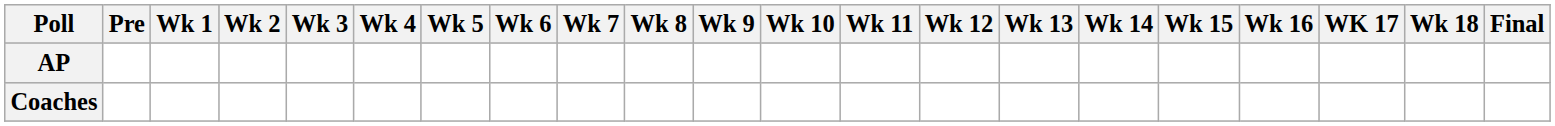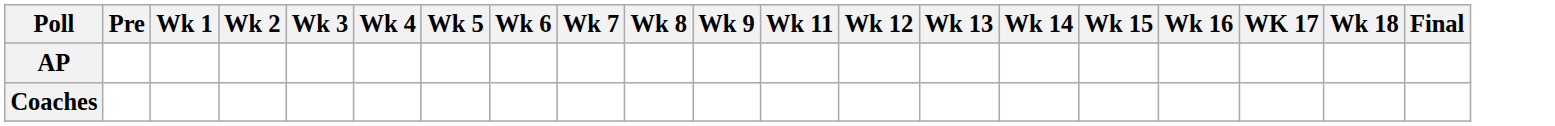 <table class="wikitable" style="white-space:nowrap;">
 <tr>
 <th>Poll</th>
 <th>Pre</th>
 <th>Wk 1</th>
 <th>Wk 2</th>
 <th>Wk 3</th>
 <th>Wk 4</th>
 <th>Wk 5</th>
 <th>Wk 6</th>
 <th>Wk 7</th>
 <th>Wk 8</th>
 <th>Wk 9</th>
-<th>Wk 10</th>
 <th>Wk 11</th>
 <th>Wk 12</th>
 <th>Wk 13</th>
 <th>Wk 14</th>
 <th>Wk 15</th>
 <th>Wk 16</th>
 <th>WK 17</th>
 <th>Wk 18</th>
 <th>Final</th>
 </tr>
 <tr style="text-align:center;">
 <th>AP</th>
-<td style="background:#FFF;"></td>
 <td style="background:#FFF;"></td>
 <td style="background:#FFF;"></td>
 <td style="background:#FFF;"></td>
 <td style="background:#FFF;"></td>
 <td style="background:#FFF;"></td>
 <td style="background:#FFF;"></td>
 <td style="background:#FFF;"></td>
 <td style="background:#FFF;"></td>
 <td style="background:#FFF;"></td>
 <td style="background:#FFF;"></td>
 <td style="background:#FFF;"></td>
 <td style="background:#FFF;"></td>
 <td style="background:#FFF;"></td>
 <td style="background:#FFF;"></td>
 <td style="background:#FFF;"></td>
 <td style="background:#FFF;"></td>
 <td style="background:#FFF;"></td>
 <td style="background:#FFF;"></td>
 <td style="background:#FFF;"></td>
 </tr>
 <tr style="text-align:center;">
 <th>Coaches</th>
 <td style="background:#FFF;"></td>
 <td style="background:#FFF;"></td>
 <td style="background:#FFF;"></td>
 <td style="background:#FFF;"></td>
 <td style="background:#FFF;"></td>
 <td style="background:#FFF;"></td>
 <td style="background:#FFF;"></td>
 <td style="background:#FFF;"></td>
 <td style="background:#FFF;"></td>
 <td style="background:#FFF;"></td>
 <td style="background:#FFF;"></td>
 <td style="background:#FFF;"></td>
 <td style="background:#FFF;"></td>
 <td style="background:#FFF;"></td>
 <td style="background:#FFF;"></td>
 <td style="background:#FFF;"></td>
 <td style="background:#FFF;"></td>
 <td style="background:#FFF;"></td>
 <td style="background:#FFF;"></td>
-<td style="background:#FFF;"></td>
 </tr>
 </table>
